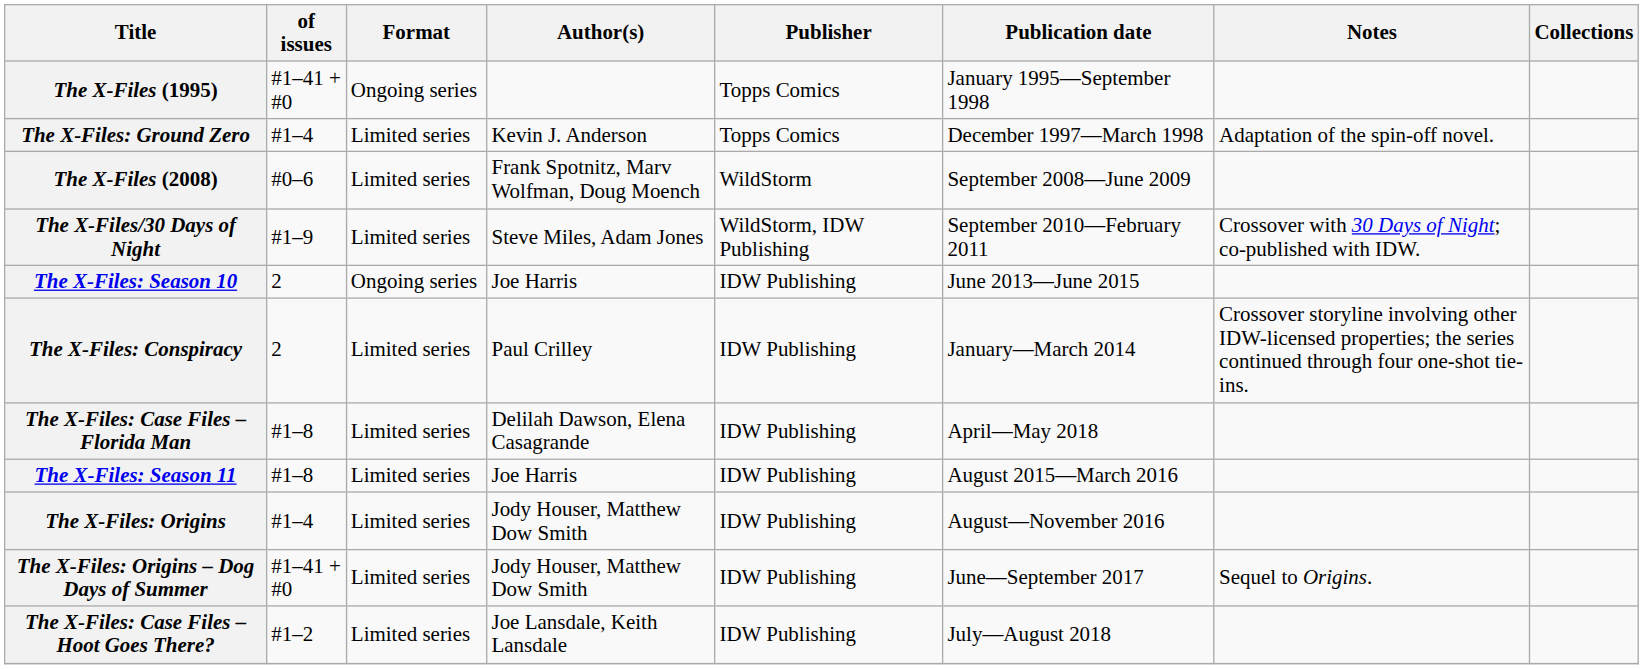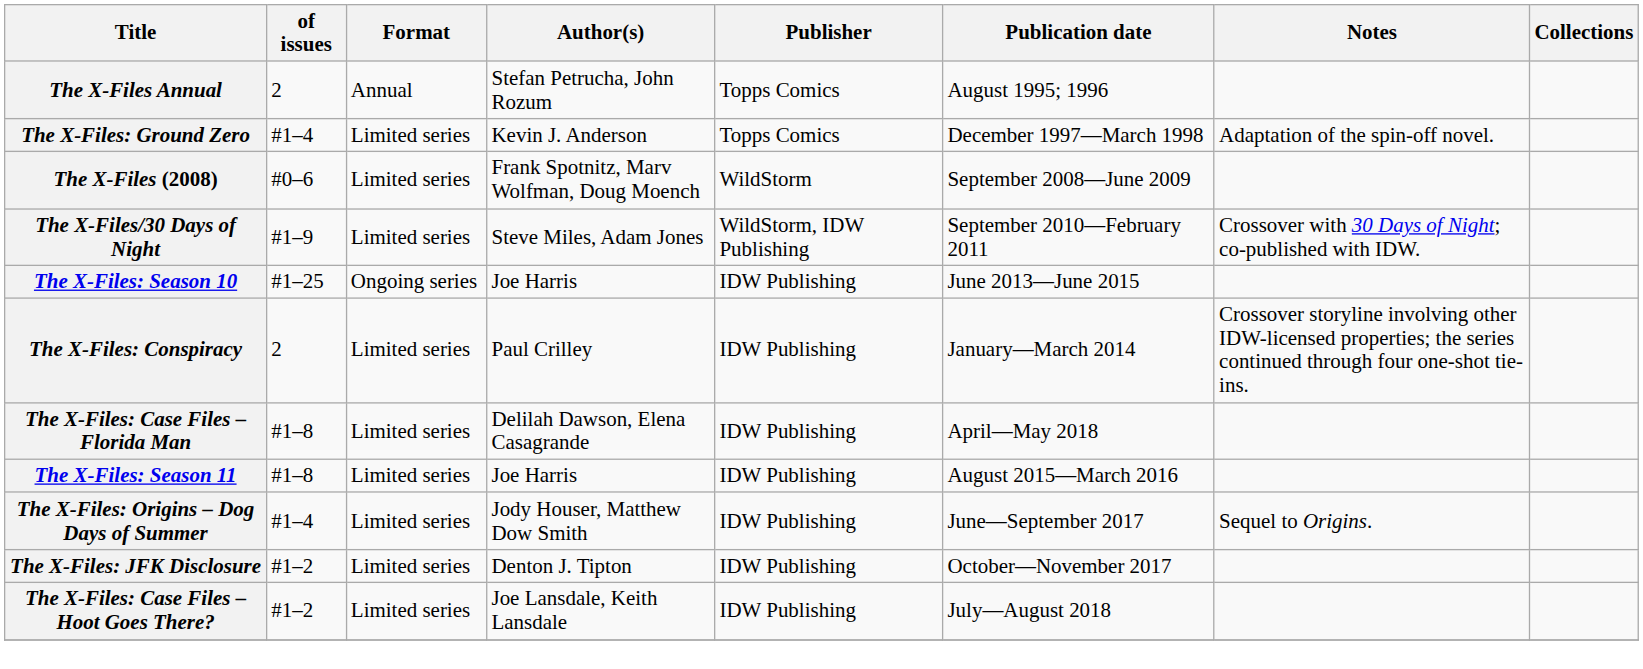 <table class="wikitable">
 <tr>
 <th>Title</th>
 <th style="width:40pt"> of issues</th>
 <th style="width:75pt">Format</th>
 <th style="width:125pt">Author(s)</th>
 <th style="width:125pt">Publisher</th>
 <th style="width:150pt">Publication date</th>
 <th style="width:175pt">Notes</th>
 <th>Collections</th>
 </tr>
 <tr>
-<th><em>The X-Files</em> (1995)</th>
-<td>#1–41 + #0</td>
-<td>Ongoing series</td>
-<td></td>
+<th><em>The X-Files Annual</em></th>
+<td>2</td>
+<td>Annual</td>
+<td>Stefan Petrucha, John Rozum</td>
 <td>Topps Comics</td>
-<td>January 1995—September 1998</td>
+<td>August 1995; 1996</td>
 <td></td>
 <td></td>
 </tr>
 <tr>
 <th><em>The X-Files: Ground Zero</em></th>
 <td>#1–4</td>
 <td>Limited series</td>
 <td>Kevin J. Anderson</td>
 <td>Topps Comics</td>
 <td>December 1997—March 1998</td>
 <td>Adaptation of the spin-off novel.</td>
 <td></td>
 </tr>
 <tr>
 <th><em>The X-Files</em> (2008)</th>
 <td>#0–6</td>
 <td>Limited series</td>
 <td>Frank Spotnitz, Marv Wolfman, Doug Moench</td>
 <td>WildStorm</td>
 <td>September 2008—June 2009</td>
 <td></td>
 <td></td>
 </tr>
 <tr>
 <th><em>The X-Files/30 Days of Night</em></th>
 <td>#1–9</td>
 <td>Limited series</td>
 <td>Steve Miles, Adam Jones</td>
 <td>WildStorm, IDW Publishing</td>
 <td>September 2010—February 2011</td>
 <td>Crossover with <em><a href='#'>30 Days of Night</a></em>; co-published with IDW.</td>
 <td></td>
 </tr>
 <tr>
 <th><em><a href='#'>The X-Files: Season 10</a></em></th>
-<td>2</td>
+<td>#1–25</td>
 <td>Ongoing series</td>
 <td>Joe Harris</td>
 <td>IDW Publishing</td>
 <td>June 2013—June 2015</td>
 <td></td>
 <td></td>
 </tr>
 <tr>
 <th><em>The X-Files: Conspiracy</em></th>
 <td>2</td>
 <td>Limited series</td>
 <td>Paul Crilley</td>
 <td>IDW Publishing</td>
 <td>January—March 2014</td>
 <td>Crossover storyline involving other IDW-licensed properties; the series continued through four one-shot tie-ins.</td>
 <td></td>
 </tr>
 <tr>
 <th><em>The X-Files: Case Files – Florida Man</em></th>
 <td>#1–8</td>
 <td>Limited series</td>
 <td>Delilah Dawson, Elena Casagrande</td>
 <td>IDW Publishing</td>
 <td>April—May 2018</td>
 <td></td>
 <td></td>
 </tr>
 <tr>
 <th><em><a href='#'>The X-Files: Season 11</a></em></th>
 <td>#1–8</td>
 <td>Limited series</td>
 <td>Joe Harris</td>
 <td>IDW Publishing</td>
 <td>August 2015—March 2016</td>
 <td></td>
 <td></td>
 </tr>
 <tr>
-<th><em>The X-Files: Origins</em></th>
+<th><em>The X-Files: Origins – Dog Days of Summer</em></th>
 <td>#1–4</td>
-<td>Limited series</td>
-<td>Jody Houser, Matthew Dow Smith</td>
-<td>IDW Publishing</td>
-<td>August—November 2016</td>
-<td></td>
-<td></td>
-</tr>
-<tr>
-<th><em>The X-Files: Origins – Dog Days of Summer</em></th>
-<td>#1–41 + #0</td>
 <td>Limited series</td>
 <td>Jody Houser, Matthew Dow Smith</td>
 <td>IDW Publishing</td>
 <td>June—September 2017</td>
 <td>Sequel to <em>Origins</em>.</td>
+<td></td>
+</tr>
+<tr>
+<th><em>The X-Files: JFK Disclosure</em></th>
+<td>#1–2</td>
+<td>Limited series</td>
+<td>Denton J. Tipton</td>
+<td>IDW Publishing</td>
+<td>October—November 2017</td>
+<td></td>
 <td></td>
 </tr>
 <tr>
 <th><em>The X-Files: Case Files – Hoot Goes There?</em></th>
 <td>#1–2</td>
 <td>Limited series</td>
 <td>Joe Lansdale, Keith Lansdale</td>
 <td>IDW Publishing</td>
 <td>July—August 2018</td>
 <td></td>
 <td></td>
 </tr>
 <tr>
 </tr>
 </table>
